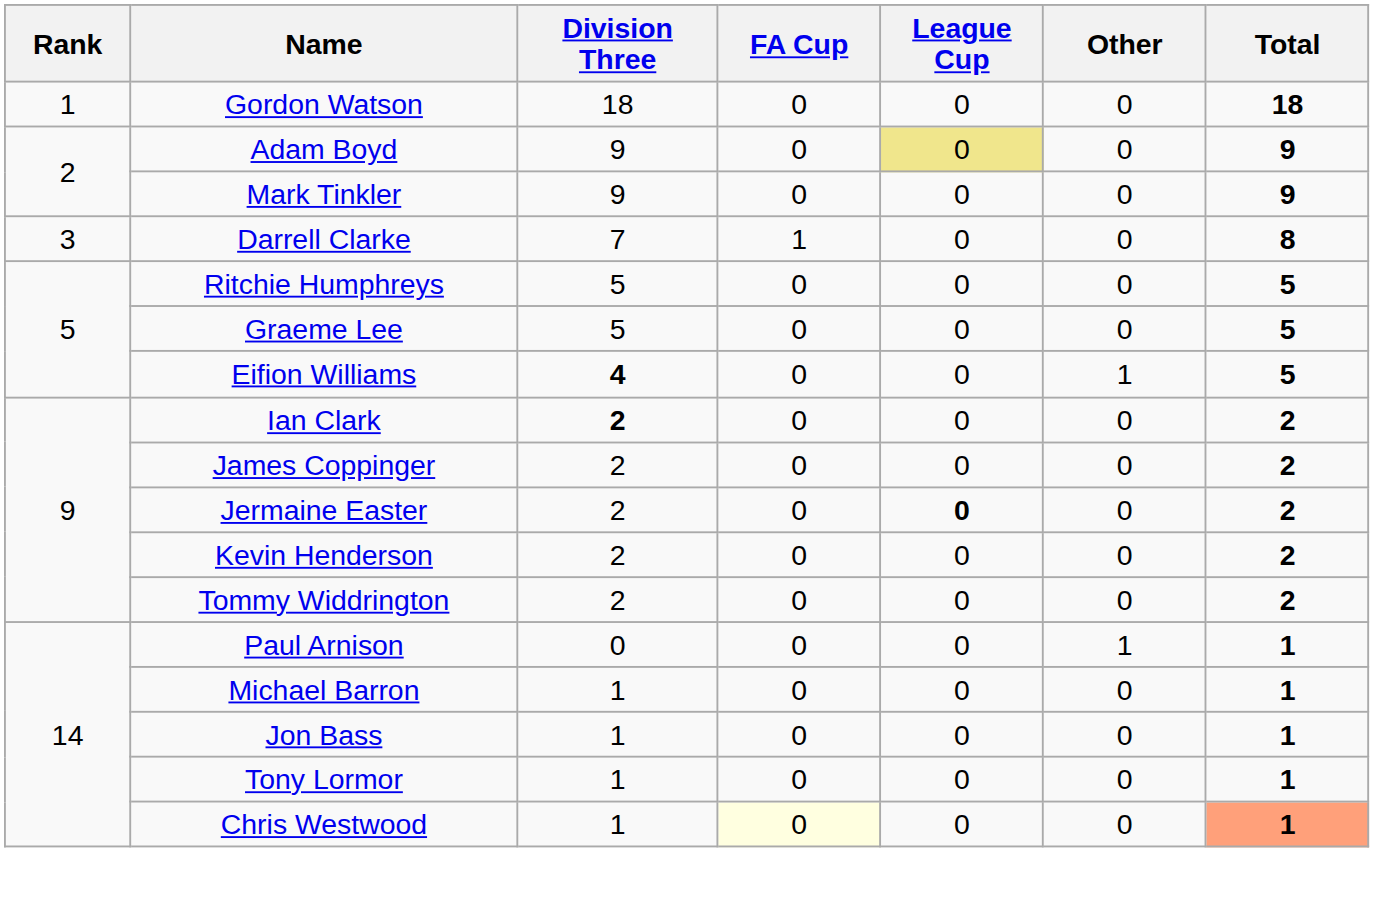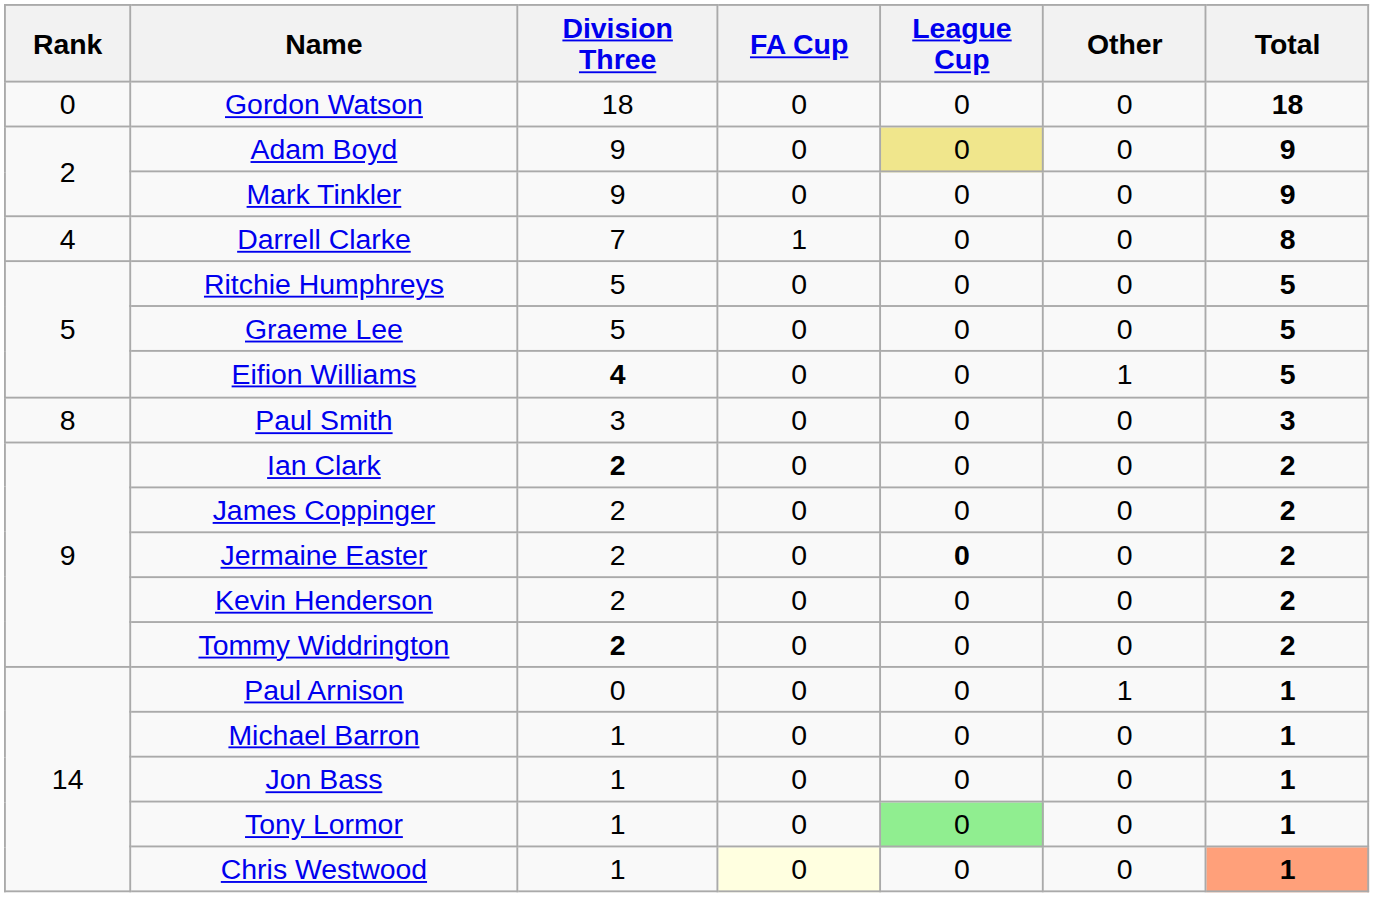 <table class="wikitable" style="font-size: 95%; text-align: center;">
 <tr>
 <th width=60>Rank</th>
 <th width=200>Name</th>
 <th width=100><a href='#'>Division Three</a></th>
 <th width=80><a href='#'>FA Cup</a></th>
 <th width=80><a href='#'>League Cup</a></th>
 <th width=80>Other</th>
 <th width=80><strong>Total</strong></th>
 </tr>
 <tr>
-<td>1</td>
+<td>0</td>
 <td><a href='#'>Gordon Watson</a></td>
 <td>18</td>
 <td>0</td>
 <td>0</td>
 <td>0</td>
 <td><strong>18</strong></td>
 </tr>
 <tr>
 <td rowspan=2>2</td>
 <td><a href='#'>Adam Boyd</a></td>
 <td>9</td>
 <td>0</td>
 <td style="background: khaki;">0</td>
 <td>0</td>
 <td><strong>9</strong></td>
 </tr>
 <tr>
 <td><a href='#'>Mark Tinkler</a></td>
 <td>9</td>
 <td>0</td>
 <td>0</td>
 <td>0</td>
 <td><strong>9</strong></td>
 </tr>
 <tr>
-<td>3</td>
+<td>4</td>
 <td><a href='#'>Darrell Clarke</a></td>
 <td>7</td>
 <td>1</td>
 <td>0</td>
 <td>0</td>
 <td><strong>8</strong></td>
 </tr>
 <tr>
 <td rowspan=3>5</td>
 <td><a href='#'>Ritchie Humphreys</a></td>
 <td>5</td>
 <td>0</td>
 <td>0</td>
 <td>0</td>
 <td><strong>5</strong></td>
 </tr>
 <tr>
 <td><a href='#'>Graeme Lee</a></td>
 <td>5</td>
 <td>0</td>
 <td>0</td>
 <td>0</td>
 <td><strong>5</strong></td>
 </tr>
 <tr>
 <td><a href='#'>Eifion Williams</a></td>
 <td><strong>4</strong></td>
 <td>0</td>
 <td>0</td>
 <td>1</td>
 <td><strong>5</strong></td>
+</tr>
+<tr>
+<td>8</td>
+<td><a href='#'>Paul Smith</a></td>
+<td>3</td>
+<td>0</td>
+<td>0</td>
+<td>0</td>
+<td><strong>3</strong></td>
 </tr>
 <tr>
 <td rowspan=5>9</td>
 <td><a href='#'>Ian Clark</a></td>
 <td><strong>2</strong></td>
 <td>0</td>
 <td>0</td>
 <td>0</td>
 <td><strong>2</strong></td>
 </tr>
 <tr>
 <td><a href='#'>James Coppinger</a></td>
 <td>2</td>
 <td>0</td>
 <td>0</td>
 <td>0</td>
 <td><strong>2</strong></td>
 </tr>
 <tr>
 <td><a href='#'>Jermaine Easter</a></td>
 <td>2</td>
 <td>0</td>
 <td><strong>0</strong></td>
 <td>0</td>
 <td><strong>2</strong></td>
 </tr>
 <tr>
 <td><a href='#'>Kevin Henderson</a></td>
 <td>2</td>
 <td>0</td>
 <td>0</td>
 <td>0</td>
 <td><strong>2</strong></td>
 </tr>
 <tr>
 <td><a href='#'>Tommy Widdrington</a></td>
-<td>2</td>
+<td><strong>2</strong></td>
 <td>0</td>
 <td>0</td>
 <td>0</td>
 <td><strong>2</strong></td>
 </tr>
 <tr>
 <td rowspan=5>14</td>
 <td><a href='#'>Paul Arnison</a></td>
 <td>0</td>
 <td>0</td>
 <td>0</td>
 <td>1</td>
 <td><strong>1</strong></td>
 </tr>
 <tr>
 <td><a href='#'>Michael Barron</a></td>
 <td>1</td>
 <td>0</td>
 <td>0</td>
 <td>0</td>
 <td><strong>1</strong></td>
 </tr>
 <tr>
 <td><a href='#'>Jon Bass</a></td>
 <td>1</td>
 <td>0</td>
 <td>0</td>
 <td>0</td>
 <td><strong>1</strong></td>
 </tr>
 <tr>
 <td><a href='#'>Tony Lormor</a></td>
 <td>1</td>
 <td>0</td>
-<td>0</td>
+<td style="background: lightgreen;">0</td>
 <td>0</td>
 <td><strong>1</strong></td>
 </tr>
 <tr>
 <td><a href='#'>Chris Westwood</a></td>
 <td>1</td>
 <td style="background: lightyellow;">0</td>
 <td>0</td>
 <td>0</td>
 <td style="background: lightsalmon;"><strong>1</strong></td>
 </tr>
 </table>
